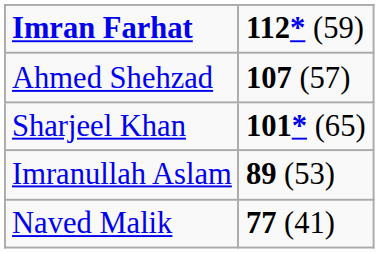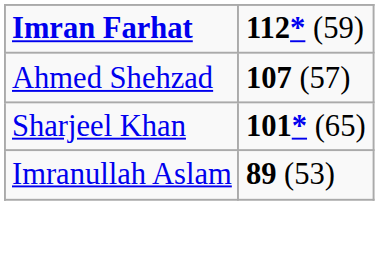 <table class="wikitable">
 <tr>
 <td><strong><a href='#'>Imran Farhat</a></strong></td>
 <td><strong>112<a href='#'>*</a></strong> (59)</td>
 </tr>
 <tr>
 <td><a href='#'>Ahmed Shehzad</a></td>
 <td><strong>107</strong> (57)</td>
 </tr>
 <tr>
 <td><a href='#'>Sharjeel Khan</a></td>
 <td><strong>101<a href='#'>*</a></strong> (65)</td>
 </tr>
 <tr>
 <td><a href='#'>Imranullah Aslam</a></td>
 <td><strong>89</strong> (53)</td>
 </tr>
-<tr>
-<td><a href='#'>Naved Malik</a></td>
-<td><strong>77</strong> (41)</td>
-</tr>
 </table>
